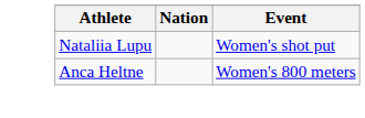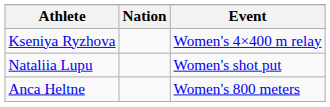 <table class="wikitable" align="right">
 <tr>
 </tr>
 <tr>
 <th>Athlete</th>
 <th>Nation</th>
 <th>Event</th>
+</tr>
+<tr>
+<td><a href='#'>Kseniya Ryzhova</a></td>
+<td></td>
+<td><a href='#'>Women's 4×400 m relay</a></td>
 </tr>
 <tr>
 <td><a href='#'>Nataliia Lupu</a></td>
 <td></td>
 <td><a href='#'>Women's shot put</a></td>
 </tr>
 <tr>
 <td><a href='#'>Anca Heltne</a></td>
 <td></td>
 <td><a href='#'>Women's 800 meters</a></td>
 </tr>
 </table>
